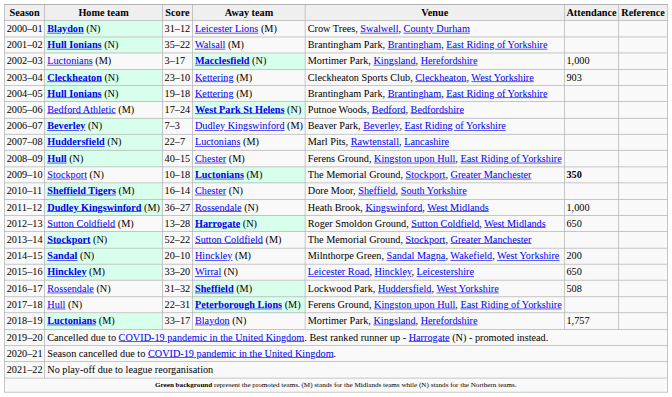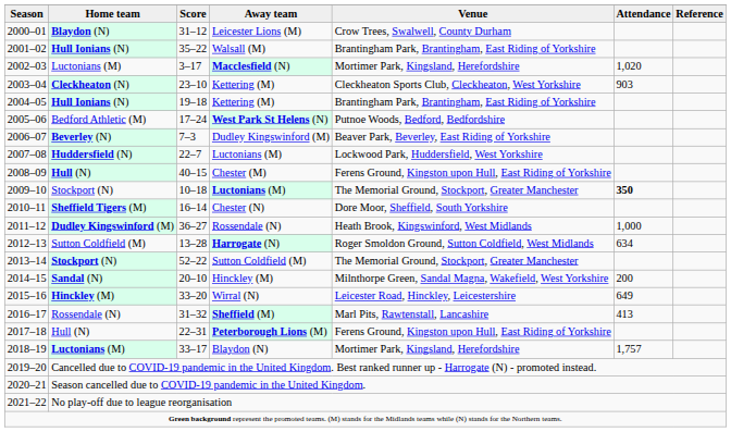 <table class="wikitable">
 <tr>
 </tr>
 <tr>
 <th style="background:#efefef;">Season</th>
 <th style="background:#efefef">Home team</th>
 <th style="background:#efefef">Score</th>
 <th style="background:#efefef">Away team</th>
 <th style="background:#efefef">Venue</th>
 <th style="background:#efefef">Attendance</th>
 <th style="background:#efefef">Reference</th>
 </tr>
 <tr>
 <td>2000–01</td>
 <td style="background:#d8ffeb;"><strong><a href='#'>Blaydon</a></strong> (N)</td>
 <td>31–12</td>
 <td><a href='#'>Leicester Lions</a> (M)</td>
 <td>Crow Trees, <a href='#'>Swalwell</a>, <a href='#'>County Durham</a></td>
 <td></td>
 <td></td>
 </tr>
 <tr>
 <td>2001–02</td>
 <td style="background:#d8ffeb;"><strong><a href='#'>Hull Ionians</a></strong> (N)</td>
 <td>35–22</td>
 <td><a href='#'>Walsall</a> (M)</td>
 <td>Brantingham Park, <a href='#'>Brantingham</a>, <a href='#'>East Riding of Yorkshire</a></td>
 <td></td>
 <td></td>
 </tr>
 <tr>
 <td>2002–03</td>
 <td><a href='#'>Luctonians</a> (M)</td>
 <td>3–17</td>
 <td style="background:#d8ffeb;"><strong><a href='#'>Macclesfield</a></strong> (N)</td>
 <td>Mortimer Park, <a href='#'>Kingsland</a>, <a href='#'>Herefordshire</a></td>
-<td>1,000</td>
+<td>1,020</td>
 <td></td>
 </tr>
 <tr>
 <td>2003–04</td>
 <td style="background:#d8ffeb;"><strong><a href='#'>Cleckheaton</a></strong> (N)</td>
 <td>23–10</td>
 <td><a href='#'>Kettering</a> (M)</td>
 <td>Cleckheaton Sports Club, <a href='#'>Cleckheaton</a>, <a href='#'>West Yorkshire</a></td>
 <td>903</td>
 <td></td>
 </tr>
 <tr>
 <td>2004–05</td>
 <td style="background:#d8ffeb;"><strong><a href='#'>Hull Ionians</a></strong> (N)</td>
 <td>19–18</td>
 <td><a href='#'>Kettering</a> (M)</td>
 <td>Brantingham Park, <a href='#'>Brantingham</a>, <a href='#'>East Riding of Yorkshire</a></td>
 <td></td>
 <td></td>
 </tr>
 <tr>
 <td>2005–06</td>
 <td><a href='#'>Bedford Athletic</a> (M)</td>
 <td>17–24</td>
 <td style="background:#d8ffeb;"><strong><a href='#'>West Park St Helens</a></strong> (N)</td>
 <td>Putnoe Woods, <a href='#'>Bedford</a>, <a href='#'>Bedfordshire</a></td>
 <td></td>
 <td></td>
 </tr>
 <tr>
 <td>2006–07</td>
 <td style="background:#d8ffeb;"><strong><a href='#'>Beverley</a></strong> (N)</td>
 <td>7–3</td>
 <td><a href='#'>Dudley Kingswinford</a> (M)</td>
 <td>Beaver Park, <a href='#'>Beverley</a>, <a href='#'>East Riding of Yorkshire</a></td>
 <td></td>
 <td></td>
 </tr>
 <tr>
 <td>2007–08</td>
 <td style="background:#d8ffeb;"><strong><a href='#'>Huddersfield</a></strong> (N)</td>
 <td>22–7</td>
 <td><a href='#'>Luctonians</a> (M)</td>
-<td>Marl Pits, <a href='#'>Rawtenstall</a>, <a href='#'>Lancashire</a></td>
+<td>Lockwood Park, <a href='#'>Huddersfield</a>, <a href='#'>West Yorkshire</a></td>
 <td></td>
 <td></td>
 </tr>
 <tr>
 <td>2008–09</td>
 <td style="background:#d8ffeb;"><strong><a href='#'>Hull</a></strong> (N)</td>
 <td>40–15</td>
 <td><a href='#'>Chester</a> (M)</td>
 <td>Ferens Ground, <a href='#'>Kingston upon Hull</a>, <a href='#'>East Riding of Yorkshire</a></td>
 <td></td>
 <td></td>
 </tr>
 <tr>
 <td>2009–10</td>
 <td><a href='#'>Stockport</a> (N)</td>
 <td>10–18</td>
 <td style="background:#d8ffeb;"><strong><a href='#'>Luctonians</a></strong> (M)</td>
 <td>The Memorial Ground, <a href='#'>Stockport</a>, <a href='#'>Greater Manchester</a></td>
 <td><strong>350</strong></td>
 <td></td>
 </tr>
 <tr>
 <td>2010–11</td>
 <td style="background:#d8ffeb;"><strong><a href='#'>Sheffield Tigers</a></strong> (M)</td>
 <td>16–14</td>
 <td><a href='#'>Chester</a> (N)</td>
 <td>Dore Moor, <a href='#'>Sheffield</a>, <a href='#'>South Yorkshire</a></td>
 <td></td>
 <td></td>
 </tr>
 <tr>
 <td>2011–12</td>
 <td style="background:#d8ffeb;"><strong><a href='#'>Dudley Kingswinford</a></strong> (M)</td>
 <td>36–27</td>
 <td><a href='#'>Rossendale</a> (N)</td>
 <td>Heath Brook, <a href='#'>Kingswinford</a>, <a href='#'>West Midlands</a></td>
 <td>1,000</td>
 <td></td>
 </tr>
 <tr>
 <td>2012–13</td>
 <td><a href='#'>Sutton Coldfield</a> (M)</td>
 <td>13–28</td>
 <td style="background:#d8ffeb;"><strong><a href='#'>Harrogate</a></strong> (N)</td>
 <td>Roger Smoldon Ground, <a href='#'>Sutton Coldfield</a>, <a href='#'>West Midlands</a></td>
-<td>650</td>
+<td>634</td>
 <td></td>
 </tr>
 <tr>
 <td>2013–14</td>
 <td style="background:#d8ffeb;"><strong><a href='#'>Stockport</a></strong> (N)</td>
 <td>52–22</td>
 <td><a href='#'>Sutton Coldfield</a> (M)</td>
 <td>The Memorial Ground, <a href='#'>Stockport</a>, <a href='#'>Greater Manchester</a></td>
 <td></td>
 <td></td>
 </tr>
 <tr>
 <td>2014–15</td>
 <td style="background:#d8ffeb;"><strong><a href='#'>Sandal</a></strong> (N)</td>
 <td>20–10</td>
 <td><a href='#'>Hinckley</a> (M)</td>
 <td>Milnthorpe Green, <a href='#'>Sandal Magna</a>, <a href='#'>Wakefield</a>, <a href='#'>West Yorkshire</a></td>
 <td>200</td>
 <td></td>
 </tr>
 <tr>
 <td>2015–16</td>
 <td style="background:#d8ffeb;"><strong><a href='#'>Hinckley</a></strong> (M)</td>
 <td>33–20</td>
 <td><a href='#'>Wirral</a> (N)</td>
 <td><a href='#'>Leicester Road</a>, <a href='#'>Hinckley</a>, <a href='#'>Leicestershire</a></td>
-<td>650</td>
+<td>649</td>
 <td></td>
 </tr>
 <tr>
 <td>2016–17</td>
 <td><a href='#'>Rossendale</a> (N)</td>
 <td>31–32</td>
 <td style="background:#d8ffeb;"><strong><a href='#'>Sheffield</a></strong> (M)</td>
-<td>Lockwood Park, <a href='#'>Huddersfield</a>, <a href='#'>West Yorkshire</a></td>
-<td>508</td>
+<td>Marl Pits, <a href='#'>Rawtenstall</a>, <a href='#'>Lancashire</a></td>
+<td>413</td>
 <td></td>
 </tr>
 <tr>
 <td>2017–18</td>
 <td><a href='#'>Hull</a> (N)</td>
 <td>22–31</td>
 <td style="background:#d8ffeb;"><strong><a href='#'>Peterborough Lions</a></strong> (M)</td>
 <td>Ferens Ground, <a href='#'>Kingston upon Hull</a>, <a href='#'>East Riding of Yorkshire</a></td>
 <td></td>
 <td></td>
 </tr>
 <tr>
 <td>2018–19</td>
 <td style="background:#d8ffeb;"><strong><a href='#'>Luctonians</a></strong> (M)</td>
 <td>33–17</td>
 <td><a href='#'>Blaydon</a> (N)</td>
 <td>Mortimer Park, <a href='#'>Kingsland</a>, <a href='#'>Herefordshire</a></td>
 <td>1,757</td>
 <td></td>
 </tr>
 <tr>
 <td>2019–20</td>
 <td colspan=6>Cancelled due to <a href='#'>COVID-19 pandemic in the United Kingdom</a>. Best ranked runner up - <a href='#'>Harrogate</a> (N) - promoted instead.</td>
 </tr>
 <tr>
 <td>2020–21</td>
 <td colspan=6>Season cancelled due to <a href='#'>COVID-19 pandemic in the United Kingdom</a>.</td>
 </tr>
 <tr>
 <td>2021–22</td>
 <td colspan=6>No play-off due to league reorganisation</td>
 </tr>
 <tr>
 <td colspan="15"  style="border:0; font-size:smaller; text-align:center;"><small><span><strong>Green background</strong></span> represent the promoted teams. (M) stands for the Midlands teams while (N) stands for the Northern teams.</small></td>
 </tr>
 </table>
